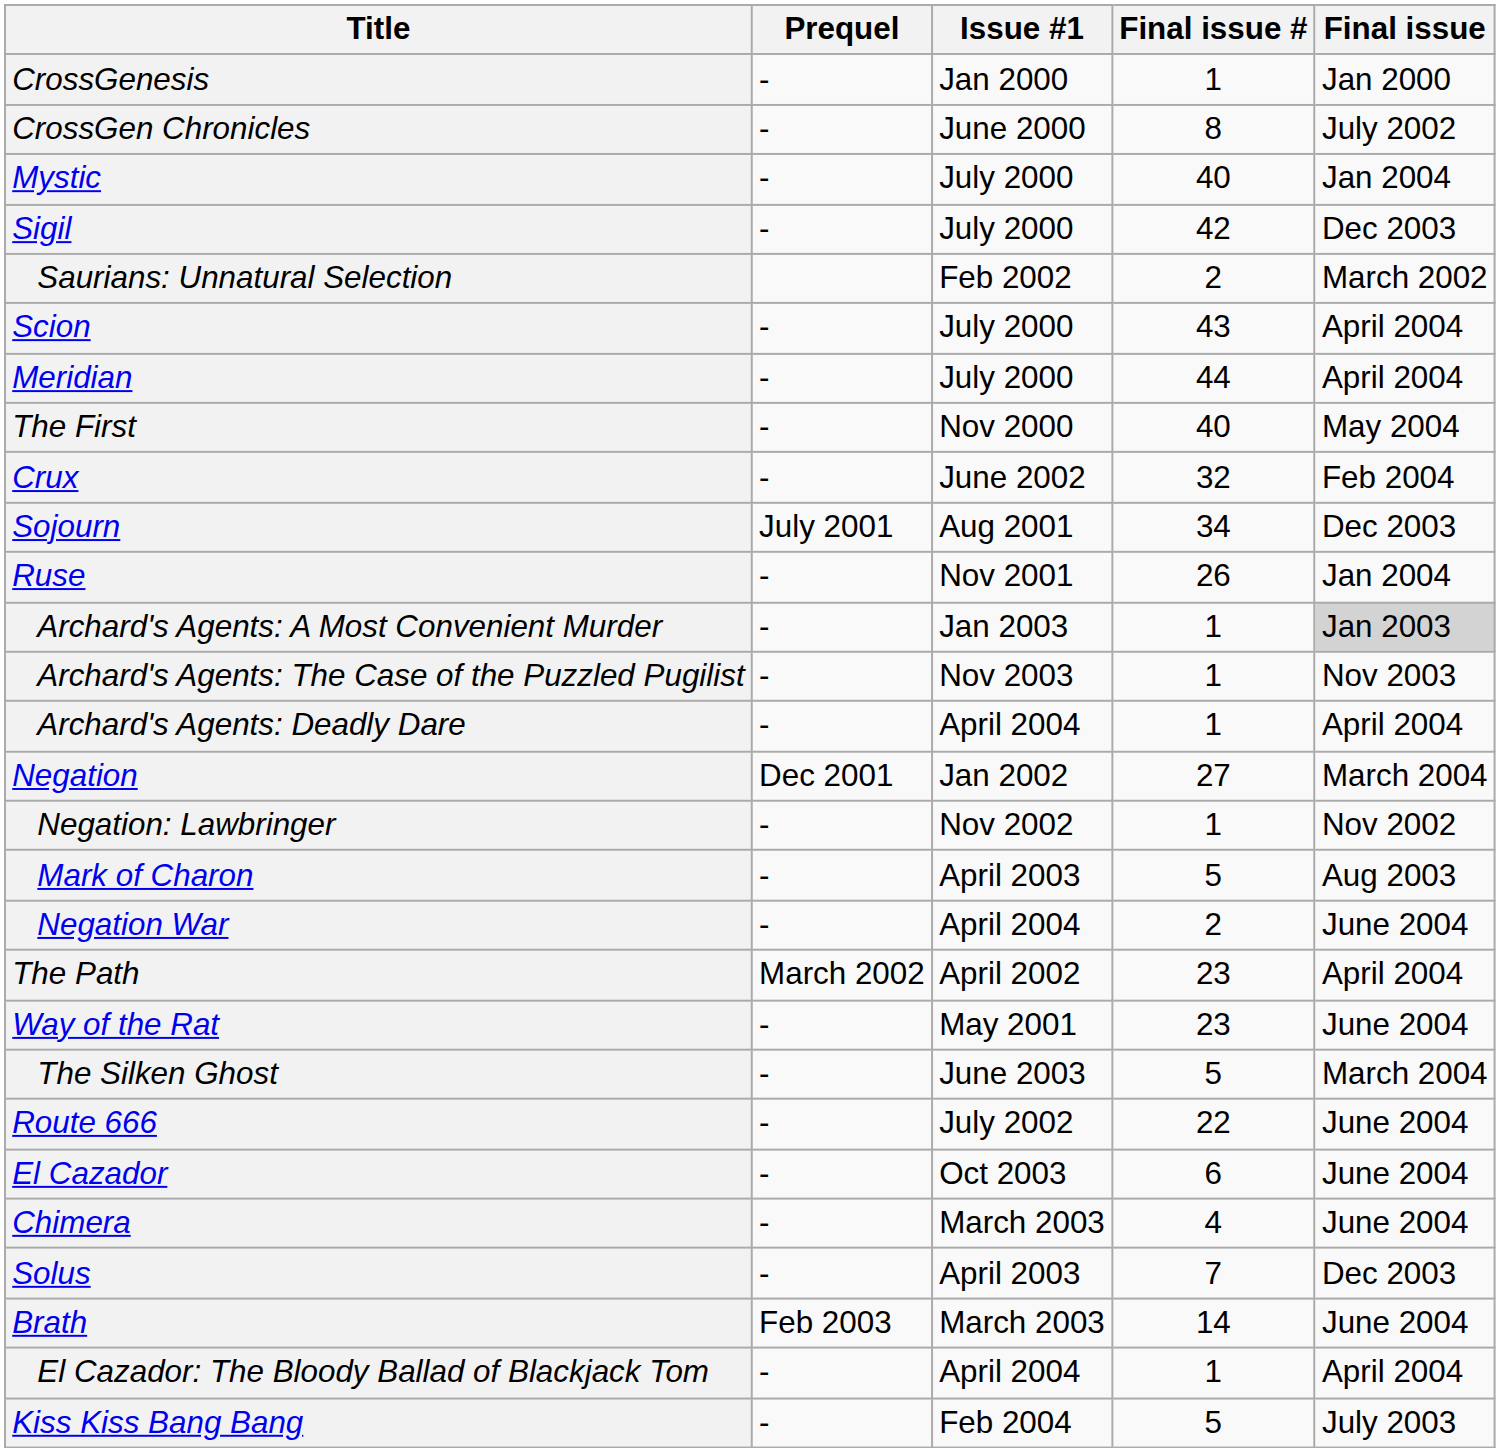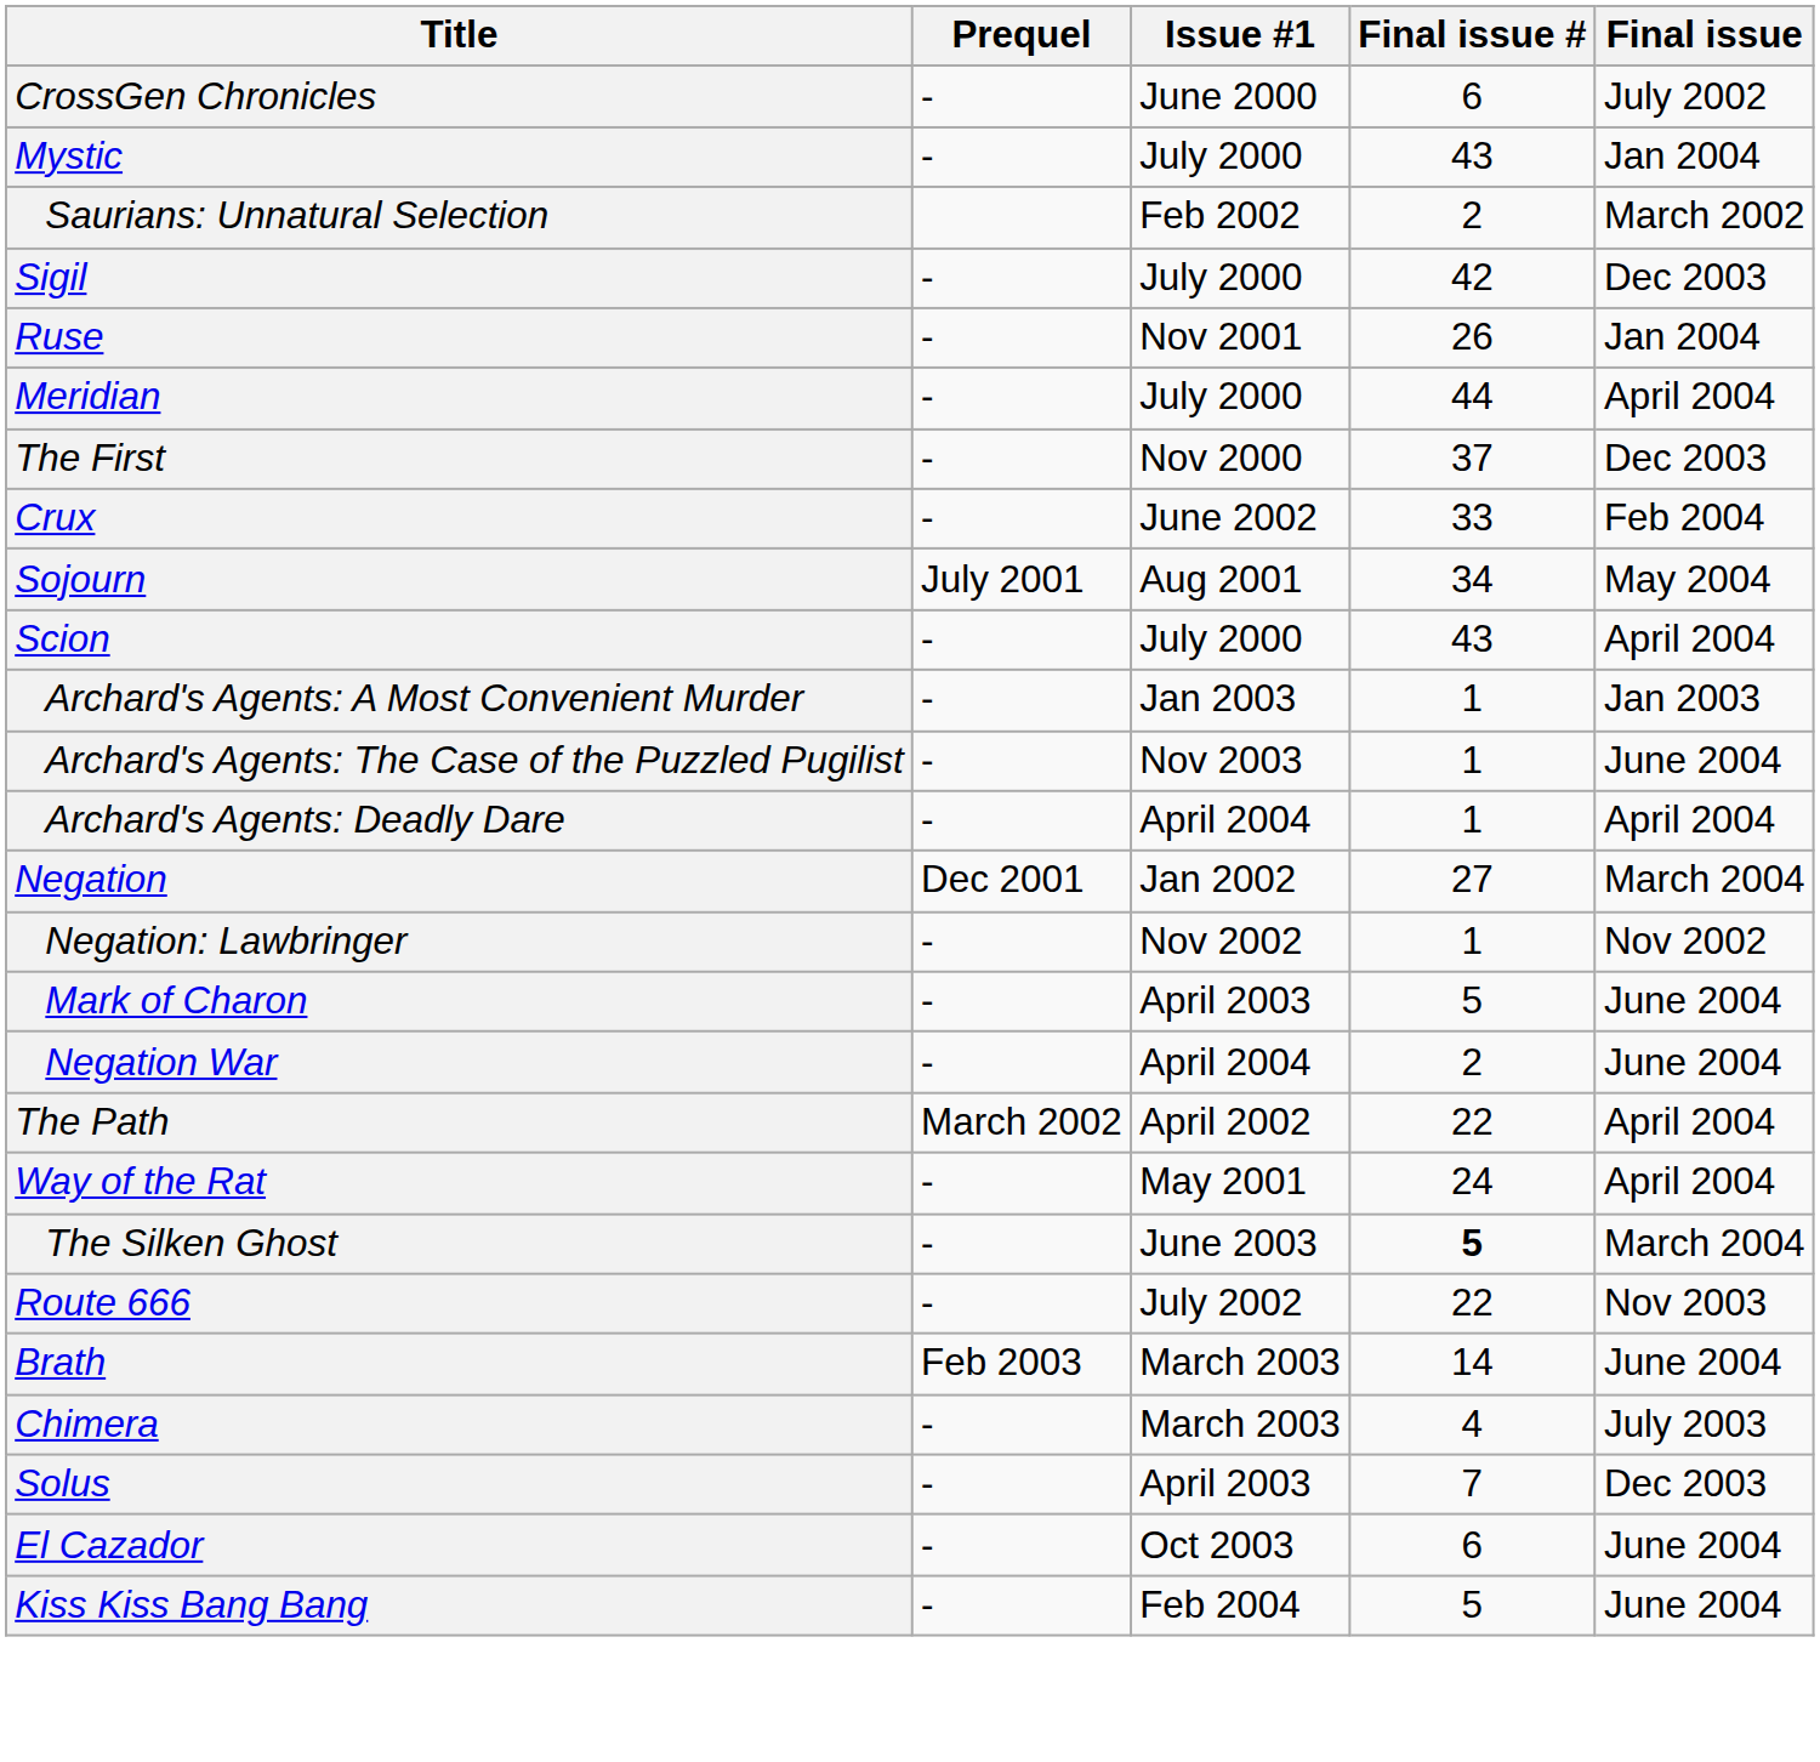 <table class="wikitable">
 <tr>
 <th>Title</th>
 <th>Prequel</th>
 <th>Issue #1</th>
 <th>Final issue #</th>
 <th>Final issue</th>
 </tr>
 <tr>
-<td style="background:#f2f2f2"><em>CrossGenesis</em></td>
-<td>-</td>
-<td>Jan 2000</td>
-<td style="text-align:center">1</td>
-<td>Jan 2000</td>
-</tr>
-<tr>
 <td style="background:#f2f2f2"><em>CrossGen Chronicles</em></td>
 <td>-</td>
 <td>June 2000</td>
-<td style="text-align:center">8</td>
+<td style="text-align:center">6</td>
 <td>July 2002</td>
 </tr>
 <tr>
 <td style="background:#f2f2f2"><em><a href='#'>Mystic</a></em></td>
 <td>-</td>
 <td>July 2000</td>
-<td style="text-align:center">40</td>
+<td style="text-align:center">43</td>
 <td>Jan 2004</td>
+</tr>
+<tr>
+<td style="background:#f2f2f2;padding-left:1em"><em>Saurians: Unnatural Selection</em></td>
+<td></td>
+<td>Feb 2002</td>
+<td style="text-align:center">2</td>
+<td>March 2002</td>
 </tr>
 <tr>
 <td style="background:#f2f2f2"><em><a href='#'>Sigil</a></em></td>
 <td>-</td>
 <td>July 2000</td>
 <td style="text-align:center">42</td>
 <td>Dec 2003</td>
 </tr>
 <tr>
-<td style="background:#f2f2f2;padding-left:1em"><em>Saurians: Unnatural Selection</em></td>
-<td></td>
-<td>Feb 2002</td>
-<td style="text-align:center">2</td>
-<td>March 2002</td>
-</tr>
-<tr>
-<td style="background:#f2f2f2"><em><a href='#'>Scion</a></em></td>
+<td style="background:#f2f2f2"><em><a href='#'>Ruse</a></em></td>
 <td>-</td>
-<td>July 2000</td>
-<td style="text-align:center">43</td>
-<td>April 2004</td>
+<td>Nov 2001</td>
+<td style="text-align:center">26</td>
+<td>Jan 2004</td>
 </tr>
 <tr>
 <td style="background:#f2f2f2"><em><a href='#'>Meridian</a></em></td>
 <td>-</td>
 <td>July 2000</td>
 <td style="text-align:center">44</td>
 <td>April 2004</td>
 </tr>
 <tr>
 <td style="background:#f2f2f2"><em>The First</em></td>
 <td>-</td>
 <td>Nov 2000</td>
-<td style="text-align:center">40</td>
-<td>May 2004</td>
+<td style="text-align:center">37</td>
+<td>Dec 2003</td>
 </tr>
 <tr>
 <td style="background:#f2f2f2"><em><a href='#'>Crux</a></em></td>
 <td>-</td>
 <td>June 2002</td>
-<td style="text-align:center">32</td>
+<td style="text-align:center">33</td>
 <td>Feb 2004</td>
 </tr>
 <tr>
 <td style="background:#f2f2f2"><em><a href='#'>Sojourn</a></em></td>
 <td>July 2001</td>
 <td>Aug 2001</td>
 <td style="text-align:center">34</td>
-<td>Dec 2003</td>
+<td>May 2004</td>
 </tr>
 <tr>
-<td style="background:#f2f2f2"><em><a href='#'>Ruse</a></em></td>
+<td style="background:#f2f2f2"><em><a href='#'>Scion</a></em></td>
 <td>-</td>
-<td>Nov 2001</td>
-<td style="text-align:center">26</td>
-<td>Jan 2004</td>
+<td>July 2000</td>
+<td style="text-align:center">43</td>
+<td>April 2004</td>
 </tr>
 <tr>
 <td style="background:#f2f2f2;padding-left:1em"><em>Archard's Agents: A Most Convenient Murder</em></td>
 <td>-</td>
 <td>Jan 2003</td>
 <td style="text-align:center">1</td>
-<td style="background: lightgrey;">Jan 2003</td>
+<td>Jan 2003</td>
 </tr>
 <tr>
 <td style="background:#f2f2f2;padding-left:1em"><em>Archard's Agents: The Case of the Puzzled Pugilist</em></td>
 <td>-</td>
 <td>Nov 2003</td>
 <td style="text-align:center">1</td>
-<td>Nov 2003</td>
+<td>June 2004</td>
 </tr>
 <tr>
 <td style="background:#f2f2f2;padding-left:1em"><em>Archard's Agents: Deadly Dare</em></td>
 <td>-</td>
 <td>April 2004</td>
 <td style="text-align:center">1</td>
 <td>April 2004</td>
 </tr>
 <tr>
 <td style="background:#f2f2f2"><em><a href='#'>Negation</a></em></td>
 <td>Dec 2001</td>
 <td>Jan 2002</td>
 <td style="text-align:center">27</td>
 <td>March 2004</td>
 </tr>
 <tr>
 <td style="background:#f2f2f2;padding-left:1em"><em>Negation: Lawbringer</em></td>
 <td>-</td>
 <td>Nov 2002</td>
 <td style="text-align:center">1</td>
 <td>Nov 2002</td>
 </tr>
 <tr>
 <td style="background:#f2f2f2;padding-left:1em"><em><a href='#'>Mark of Charon</a></em></td>
 <td>-</td>
 <td>April 2003</td>
 <td style="text-align:center">5</td>
-<td>Aug 2003</td>
+<td>June 2004</td>
 </tr>
 <tr>
 <td style="background:#f2f2f2;padding-left:1em"><em><a href='#'>Negation War</a></em></td>
 <td>-</td>
 <td>April 2004</td>
 <td style="text-align:center">2</td>
 <td>June 2004</td>
 </tr>
 <tr>
 <td style="background:#f2f2f2"><em>The Path</em></td>
 <td>March 2002</td>
 <td>April 2002</td>
-<td style="text-align:center">23</td>
+<td style="text-align:center">22</td>
 <td>April 2004</td>
 </tr>
 <tr>
 <td style="background:#f2f2f2"><em><a href='#'>Way of the Rat</a></em></td>
 <td>-</td>
 <td>May 2001</td>
-<td style="text-align:center">23</td>
-<td>June 2004</td>
+<td style="text-align:center">24</td>
+<td>April 2004</td>
 </tr>
 <tr>
 <td style="background:#f2f2f2;padding-left:1em"><em>The Silken Ghost</em></td>
 <td>-</td>
 <td>June 2003</td>
-<td style="text-align:center">5</td>
+<td style="text-align:center"><strong>5</strong></td>
 <td>March 2004</td>
 </tr>
 <tr>
 <td style="background:#f2f2f2"><em><a href='#'>Route 666</a></em></td>
 <td>-</td>
 <td>July 2002</td>
 <td style="text-align:center">22</td>
+<td>Nov 2003</td>
+</tr>
+<tr>
+<td style="background:#f2f2f2"><em><a href='#'>Brath</a></em></td>
+<td>Feb 2003</td>
+<td>March 2003</td>
+<td style="text-align:center">14</td>
 <td>June 2004</td>
+</tr>
+<tr>
+<td style="background:#f2f2f2"><em><a href='#'>Chimera</a></em></td>
+<td>-</td>
+<td>March 2003</td>
+<td style="text-align:center">4</td>
+<td>July 2003</td>
+</tr>
+<tr>
+<td style="background:#f2f2f2"><em><a href='#'>Solus</a></em></td>
+<td>-</td>
+<td>April 2003</td>
+<td style="text-align:center">7</td>
+<td>Dec 2003</td>
 </tr>
 <tr>
 <td style="background:#f2f2f2"><em><a href='#'>El Cazador</a></em></td>
 <td>-</td>
 <td>Oct 2003</td>
 <td style="text-align:center">6</td>
 <td>June 2004</td>
 </tr>
 <tr>
-<td style="background:#f2f2f2"><em><a href='#'>Chimera</a></em></td>
-<td>-</td>
-<td>March 2003</td>
-<td style="text-align:center">4</td>
-<td>June 2004</td>
-</tr>
-<tr>
-<td style="background:#f2f2f2"><em><a href='#'>Solus</a></em></td>
-<td>-</td>
-<td>April 2003</td>
-<td style="text-align:center">7</td>
-<td>Dec 2003</td>
-</tr>
-<tr>
-<td style="background:#f2f2f2"><em><a href='#'>Brath</a></em></td>
-<td>Feb 2003</td>
-<td>March 2003</td>
-<td style="text-align:center">14</td>
-<td>June 2004</td>
-</tr>
-<tr>
-<td style="background:#f2f2f2;padding-left:1em"><em>El Cazador: The Bloody Ballad of Blackjack Tom</em></td>
-<td>-</td>
-<td>April 2004</td>
-<td style="text-align:center">1</td>
-<td>April 2004</td>
-</tr>
-<tr>
 <td style="background:#f2f2f2"><em><a href='#'>Kiss Kiss Bang Bang</a></em></td>
 <td>-</td>
 <td>Feb 2004</td>
 <td style="text-align:center">5</td>
-<td>July 2003</td>
+<td>June 2004</td>
 </tr>
 </table>
